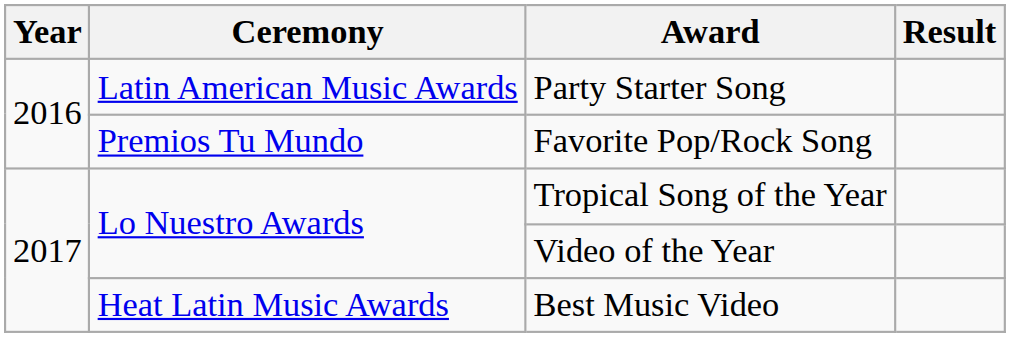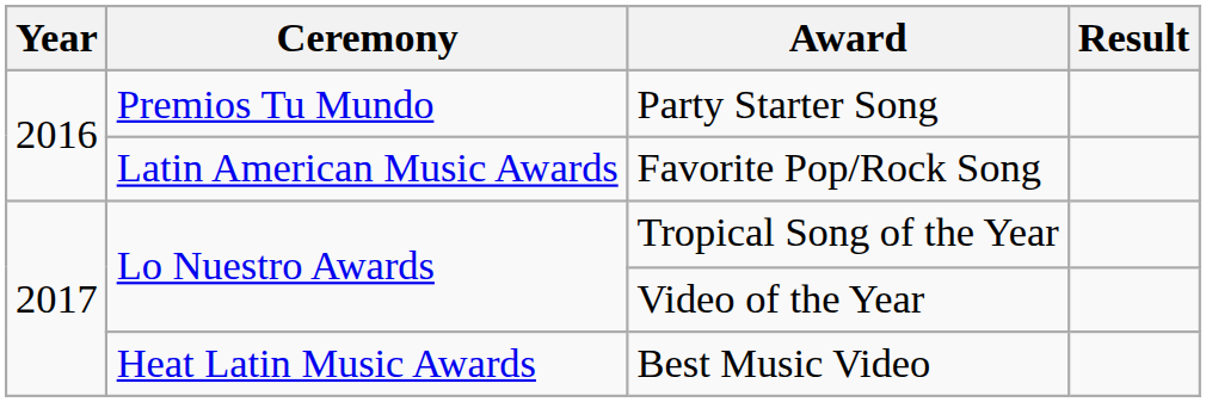 <table class="wikitable">
 <tr>
 <th>Year</th>
 <th>Ceremony</th>
 <th>Award</th>
 <th>Result</th>
 </tr>
 <tr>
 <td align="center" rowspan="2">2016</td>
-<td><a href='#'>Latin American Music Awards</a></td>
+<td><a href='#'>Premios Tu Mundo</a></td>
 <td>Party Starter Song</td>
 <td></td>
 </tr>
 <tr>
-<td><a href='#'>Premios Tu Mundo</a></td>
+<td><a href='#'>Latin American Music Awards</a></td>
 <td>Favorite Pop/Rock Song</td>
 <td></td>
 </tr>
 <tr>
 <td align="center" rowspan="3">2017</td>
 <td rowspan="2"><a href='#'>Lo Nuestro Awards</a></td>
 <td>Tropical Song of the Year</td>
 <td></td>
 </tr>
 <tr>
 <td>Video of the Year</td>
 <td></td>
 </tr>
 <tr>
 <td><a href='#'>Heat Latin Music Awards</a></td>
 <td>Best Music Video</td>
 <td></td>
 </tr>
 </table>
